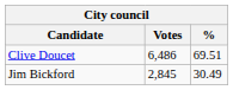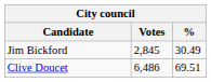 <table class="wikitable">
 <tr>
 <th colspan="3">City council</th>
 </tr>
 <tr>
 <th style="width: 170px">Candidate</th>
 <th style="width: 50px">Votes</th>
 <th style="width: 40px">%</th>
 </tr>
 <tr>
+<td>Jim Bickford</td>
+<td>2,845</td>
+<td>30.49</td>
+</tr>
+<tr>
 <td><a href='#'>Clive Doucet</a></td>
 <td>6,486</td>
 <td>69.51</td>
 </tr>
-<tr>
-<td>Jim Bickford</td>
-<td>2,845</td>
-<td>30.49</td>
-</tr>
 </table>
